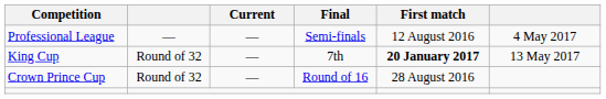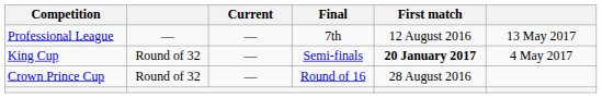 <table class="wikitable" style="text-align:center; width:730px;">
 <tr>
 <th style="text-align:center; width:150px;">Competition</th>
 <th style="text-align:center; width:100px;"></th>
 <th style="text-align:center; width:100px;">Current<br></th>
 <th style="text-align:center; width:100px;">Final<br></th>
 <th style="text-align:center; width:140px;">First match</th>
 <th style="text-align:center; width:140px;"></th>
 </tr>
 <tr>
 <td style="text-align:left;"><a href='#'>Professional League</a></td>
 <td>—</td>
 <td>—</td>
-<td><a href='#'>Semi-finals</a></td>
+<td>7th</td>
 <td>12 August 2016</td>
-<td>4 May 2017</td>
+<td>13 May 2017</td>
 </tr>
 <tr>
 <td style="text-align:left;"><a href='#'>King Cup</a></td>
 <td>Round of 32</td>
 <td>—</td>
-<td>7th</td>
+<td><a href='#'>Semi-finals</a></td>
 <td><strong>20 January 2017</strong></td>
-<td>13 May 2017</td>
+<td>4 May 2017</td>
 </tr>
 <tr>
 <td style="text-align:left;"><a href='#'>Crown Prince Cup</a></td>
 <td>Round of 32</td>
 <td>—</td>
 <td><a href='#'>Round of 16</a></td>
 <td>28 August 2016</td>
 <td></td>
 </tr>
 <tr>
 <td style="text-align:left;"></td>
 <td colspan=3></td>
 <td></td>
 <td></td>
 </tr>
 </table>
